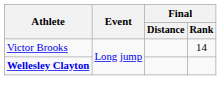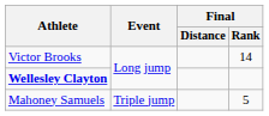 <table class=wikitable style=font-size:90%>
 <tr>
 <th rowspan=2>Athlete</th>
 <th rowspan=2>Event</th>
 <th colspan=2>Final</th>
 </tr>
 <tr style=font-size:95%>
 <th>Distance</th>
 <th>Rank</th>
 </tr>
 <tr align=center>
 <td align=left><a href='#'>Victor Brooks</a></td>
 <td align=left rowspan=2><a href='#'>Long jump</a></td>
 <td></td>
 <td>14</td>
 </tr>
 <tr align=center>
 <td align=left><strong><a href='#'>Wellesley Clayton</a></strong></td>
 <td></td>
 <td></td>
 </tr>
+<tr align=center>
+<td align=left><a href='#'>Mahoney Samuels</a></td>
+<td align=left><a href='#'>Triple jump</a></td>
+<td></td>
+<td>5</td>
+</tr>
 </table>
